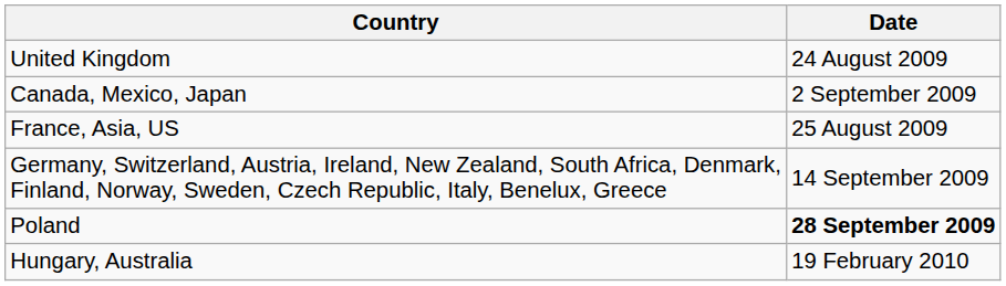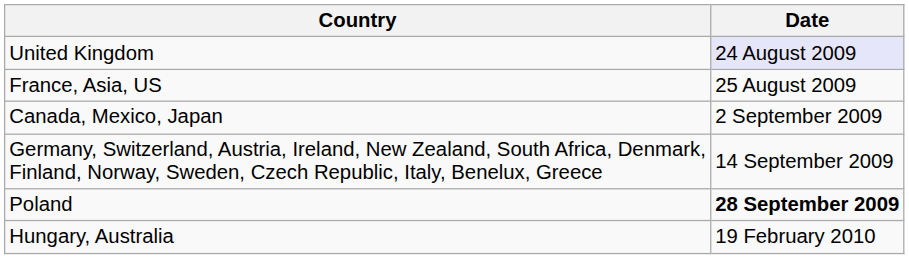 <table class="wikitable">
 <tr>
 <th>Country</th>
 <th>Date</th>
 </tr>
 <tr>
 <td>United Kingdom</td>
-<td>24 August 2009</td>
+<td style="background: lavender;">24 August 2009</td>
+</tr>
+<tr>
+<td>France, Asia, US</td>
+<td>25 August 2009</td>
 </tr>
 <tr>
 <td>Canada, Mexico, Japan</td>
 <td>2 September 2009</td>
-</tr>
-<tr>
-<td>France, Asia, US</td>
-<td>25 August 2009</td>
 </tr>
 <tr>
 <td>Germany, Switzerland, Austria, Ireland, New Zealand, South Africa, Denmark,<br>Finland, Norway, Sweden, Czech Republic, Italy, Benelux, Greece</td>
 <td>14 September 2009</td>
 </tr>
 <tr>
 <td>Poland</td>
 <td><strong>28 September 2009</strong></td>
 </tr>
 <tr>
 <td>Hungary, Australia</td>
 <td>19 February 2010</td>
 </tr>
 </table>
